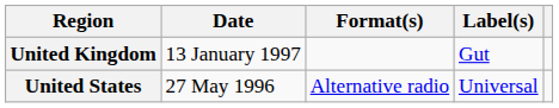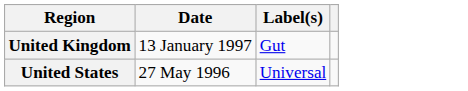 <table class="wikitable plainrowheaders">
 <tr>
 <th scope="col">Region</th>
 <th scope="col">Date</th>
-<th scope="col">Format(s)</th>
 <th scope="col">Label(s)</th>
 <th scope="col"></th>
 </tr>
 <tr>
 <th scope="row">United Kingdom</th>
 <td>13 January 1997</td>
-<td></td>
 <td><a href='#'>Gut</a></td>
 <td></td>
 </tr>
 <tr>
 <th scope="row">United States</th>
 <td>27 May 1996</td>
-<td><a href='#'>Alternative radio</a></td>
 <td><a href='#'>Universal</a></td>
 <td></td>
 </tr>
 </table>
